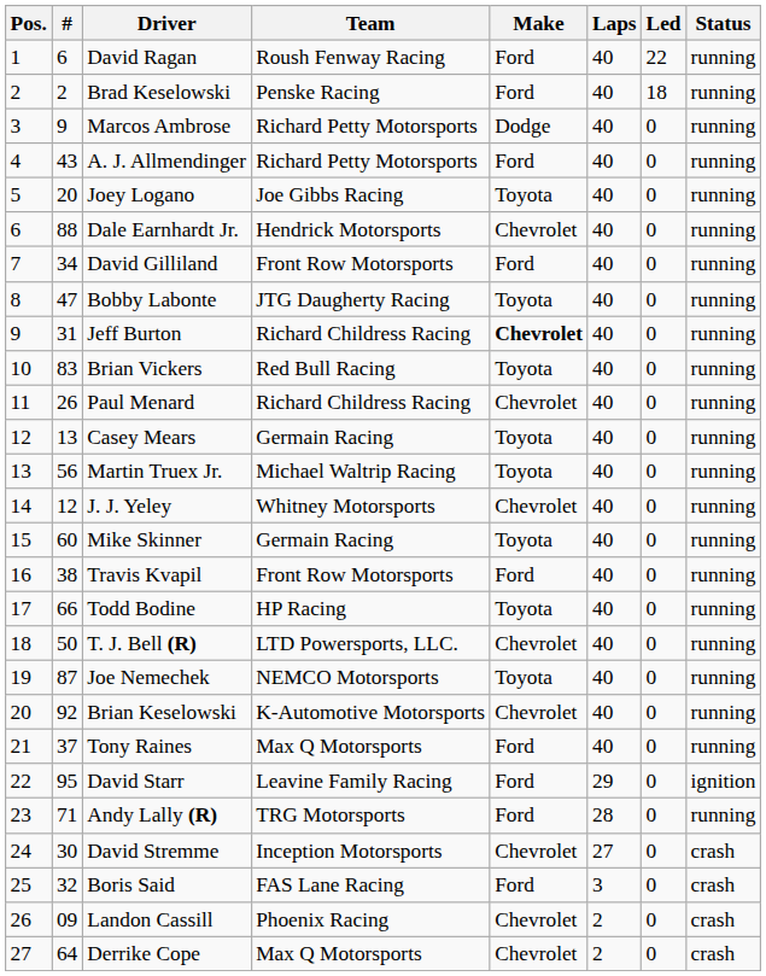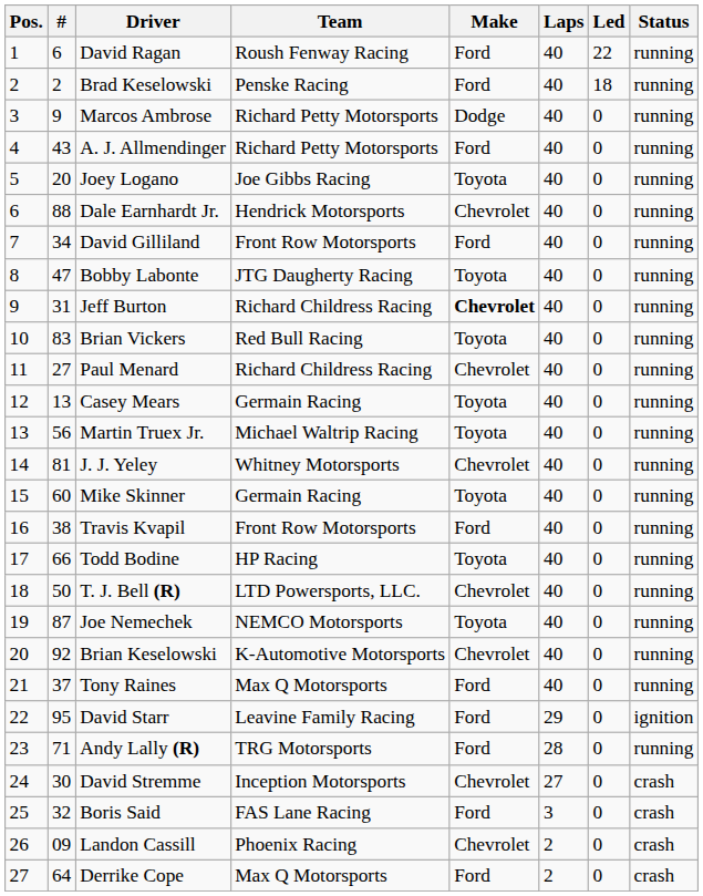 <table class="wikitable" style="font-size:95%">
 <tr>
 <th>Pos.</th>
 <th>#</th>
 <th>Driver</th>
 <th>Team</th>
 <th>Make</th>
 <th>Laps</th>
 <th>Led</th>
 <th>Status</th>
 </tr>
 <tr>
 <td>1</td>
 <td>6</td>
 <td>David Ragan</td>
 <td>Roush Fenway Racing</td>
 <td>Ford</td>
 <td>40</td>
 <td>22</td>
 <td>running</td>
 </tr>
 <tr>
 <td>2</td>
 <td>2</td>
 <td>Brad Keselowski</td>
 <td>Penske Racing</td>
 <td>Ford</td>
 <td>40</td>
 <td>18</td>
 <td>running</td>
 </tr>
 <tr>
 <td>3</td>
 <td>9</td>
 <td>Marcos Ambrose</td>
 <td>Richard Petty Motorsports</td>
 <td>Dodge</td>
 <td>40</td>
 <td>0</td>
 <td>running</td>
 </tr>
 <tr>
 <td>4</td>
 <td>43</td>
 <td>A. J. Allmendinger</td>
 <td>Richard Petty Motorsports</td>
 <td>Ford</td>
 <td>40</td>
 <td>0</td>
 <td>running</td>
 </tr>
 <tr>
 <td>5</td>
 <td>20</td>
 <td>Joey Logano</td>
 <td>Joe Gibbs Racing</td>
 <td>Toyota</td>
 <td>40</td>
 <td>0</td>
 <td>running</td>
 </tr>
 <tr>
 <td>6</td>
 <td>88</td>
 <td>Dale Earnhardt Jr.</td>
 <td>Hendrick Motorsports</td>
 <td>Chevrolet</td>
 <td>40</td>
 <td>0</td>
 <td>running</td>
 </tr>
 <tr>
 <td>7</td>
 <td>34</td>
 <td>David Gilliland</td>
 <td>Front Row Motorsports</td>
 <td>Ford</td>
 <td>40</td>
 <td>0</td>
 <td>running</td>
 </tr>
 <tr>
 <td>8</td>
 <td>47</td>
 <td>Bobby Labonte</td>
 <td>JTG Daugherty Racing</td>
 <td>Toyota</td>
 <td>40</td>
 <td>0</td>
 <td>running</td>
 </tr>
 <tr>
 <td>9</td>
 <td>31</td>
 <td>Jeff Burton</td>
 <td>Richard Childress Racing</td>
 <td><strong>Chevrolet</strong></td>
 <td>40</td>
 <td>0</td>
 <td>running</td>
 </tr>
 <tr>
 <td>10</td>
 <td>83</td>
 <td>Brian Vickers</td>
 <td>Red Bull Racing</td>
 <td>Toyota</td>
 <td>40</td>
 <td>0</td>
 <td>running</td>
 </tr>
 <tr>
 <td>11</td>
-<td>26</td>
+<td>27</td>
 <td>Paul Menard</td>
 <td>Richard Childress Racing</td>
 <td>Chevrolet</td>
 <td>40</td>
 <td>0</td>
 <td>running</td>
 </tr>
 <tr>
 <td>12</td>
 <td>13</td>
 <td>Casey Mears</td>
 <td>Germain Racing</td>
 <td>Toyota</td>
 <td>40</td>
 <td>0</td>
 <td>running</td>
 </tr>
 <tr>
 <td>13</td>
 <td>56</td>
 <td>Martin Truex Jr.</td>
 <td>Michael Waltrip Racing</td>
 <td>Toyota</td>
 <td>40</td>
 <td>0</td>
 <td>running</td>
 </tr>
 <tr>
 <td>14</td>
-<td>12</td>
+<td>81</td>
 <td>J. J. Yeley</td>
 <td>Whitney Motorsports</td>
 <td>Chevrolet</td>
 <td>40</td>
 <td>0</td>
 <td>running</td>
 </tr>
 <tr>
 <td>15</td>
 <td>60</td>
 <td>Mike Skinner</td>
 <td>Germain Racing</td>
 <td>Toyota</td>
 <td>40</td>
 <td>0</td>
 <td>running</td>
 </tr>
 <tr>
 <td>16</td>
 <td>38</td>
 <td>Travis Kvapil</td>
 <td>Front Row Motorsports</td>
 <td>Ford</td>
 <td>40</td>
 <td>0</td>
 <td>running</td>
 </tr>
 <tr>
 <td>17</td>
 <td>66</td>
 <td>Todd Bodine</td>
 <td>HP Racing</td>
 <td>Toyota</td>
 <td>40</td>
 <td>0</td>
 <td>running</td>
 </tr>
 <tr>
 <td>18</td>
 <td>50</td>
 <td>T. J. Bell <strong>(R)</strong></td>
 <td>LTD Powersports, LLC.</td>
 <td>Chevrolet</td>
 <td>40</td>
 <td>0</td>
 <td>running</td>
 </tr>
 <tr>
 <td>19</td>
 <td>87</td>
 <td>Joe Nemechek</td>
 <td>NEMCO Motorsports</td>
 <td>Toyota</td>
 <td>40</td>
 <td>0</td>
 <td>running</td>
 </tr>
 <tr>
 <td>20</td>
 <td>92</td>
 <td>Brian Keselowski</td>
 <td>K-Automotive Motorsports</td>
 <td>Chevrolet</td>
 <td>40</td>
 <td>0</td>
 <td>running</td>
 </tr>
 <tr>
 <td>21</td>
 <td>37</td>
 <td>Tony Raines</td>
 <td>Max Q Motorsports</td>
 <td>Ford</td>
 <td>40</td>
 <td>0</td>
 <td>running</td>
 </tr>
 <tr>
 <td>22</td>
 <td>95</td>
 <td>David Starr</td>
 <td>Leavine Family Racing</td>
 <td>Ford</td>
 <td>29</td>
 <td>0</td>
 <td>ignition</td>
 </tr>
 <tr>
 <td>23</td>
 <td>71</td>
 <td>Andy Lally <strong>(R)</strong></td>
 <td>TRG Motorsports</td>
 <td>Ford</td>
 <td>28</td>
 <td>0</td>
 <td>running</td>
 </tr>
 <tr>
 <td>24</td>
 <td>30</td>
 <td>David Stremme</td>
 <td>Inception Motorsports</td>
 <td>Chevrolet</td>
 <td>27</td>
 <td>0</td>
 <td>crash</td>
 </tr>
 <tr>
 <td>25</td>
 <td>32</td>
 <td>Boris Said</td>
 <td>FAS Lane Racing</td>
 <td>Ford</td>
 <td>3</td>
 <td>0</td>
 <td>crash</td>
 </tr>
 <tr>
 <td>26</td>
 <td>09</td>
 <td>Landon Cassill</td>
 <td>Phoenix Racing</td>
 <td>Chevrolet</td>
 <td>2</td>
 <td>0</td>
 <td>crash</td>
 </tr>
 <tr>
 <td>27</td>
 <td>64</td>
 <td>Derrike Cope</td>
 <td>Max Q Motorsports</td>
-<td>Chevrolet</td>
+<td>Ford</td>
 <td>2</td>
 <td>0</td>
 <td>crash</td>
 </tr>
 <tr>
 </tr>
 </table>
